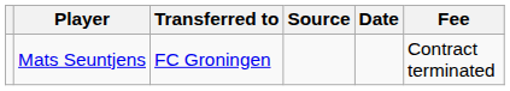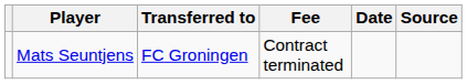 <table class="wikitable plainrowheaders sortable">
 <tr>
 <th></th>
 <th scope="col">Player</th>
 <th>Transferred to</th>
+<th style="width: 80px;">Fee</th>
+<th scope="col">Date</th>
 <th scope="col">Source</th>
-<th scope="col">Date</th>
-<th style="width: 80px;">Fee</th>
 </tr>
 <tr>
 <td align="center"></td>
 <td> <a href='#'>Mats Seuntjens</a></td>
 <td> <a href='#'>FC Groningen</a></td>
+<td>Contract terminated</td>
 <td></td>
 <td></td>
-<td>Contract terminated</td>
 </tr>
 </table>
